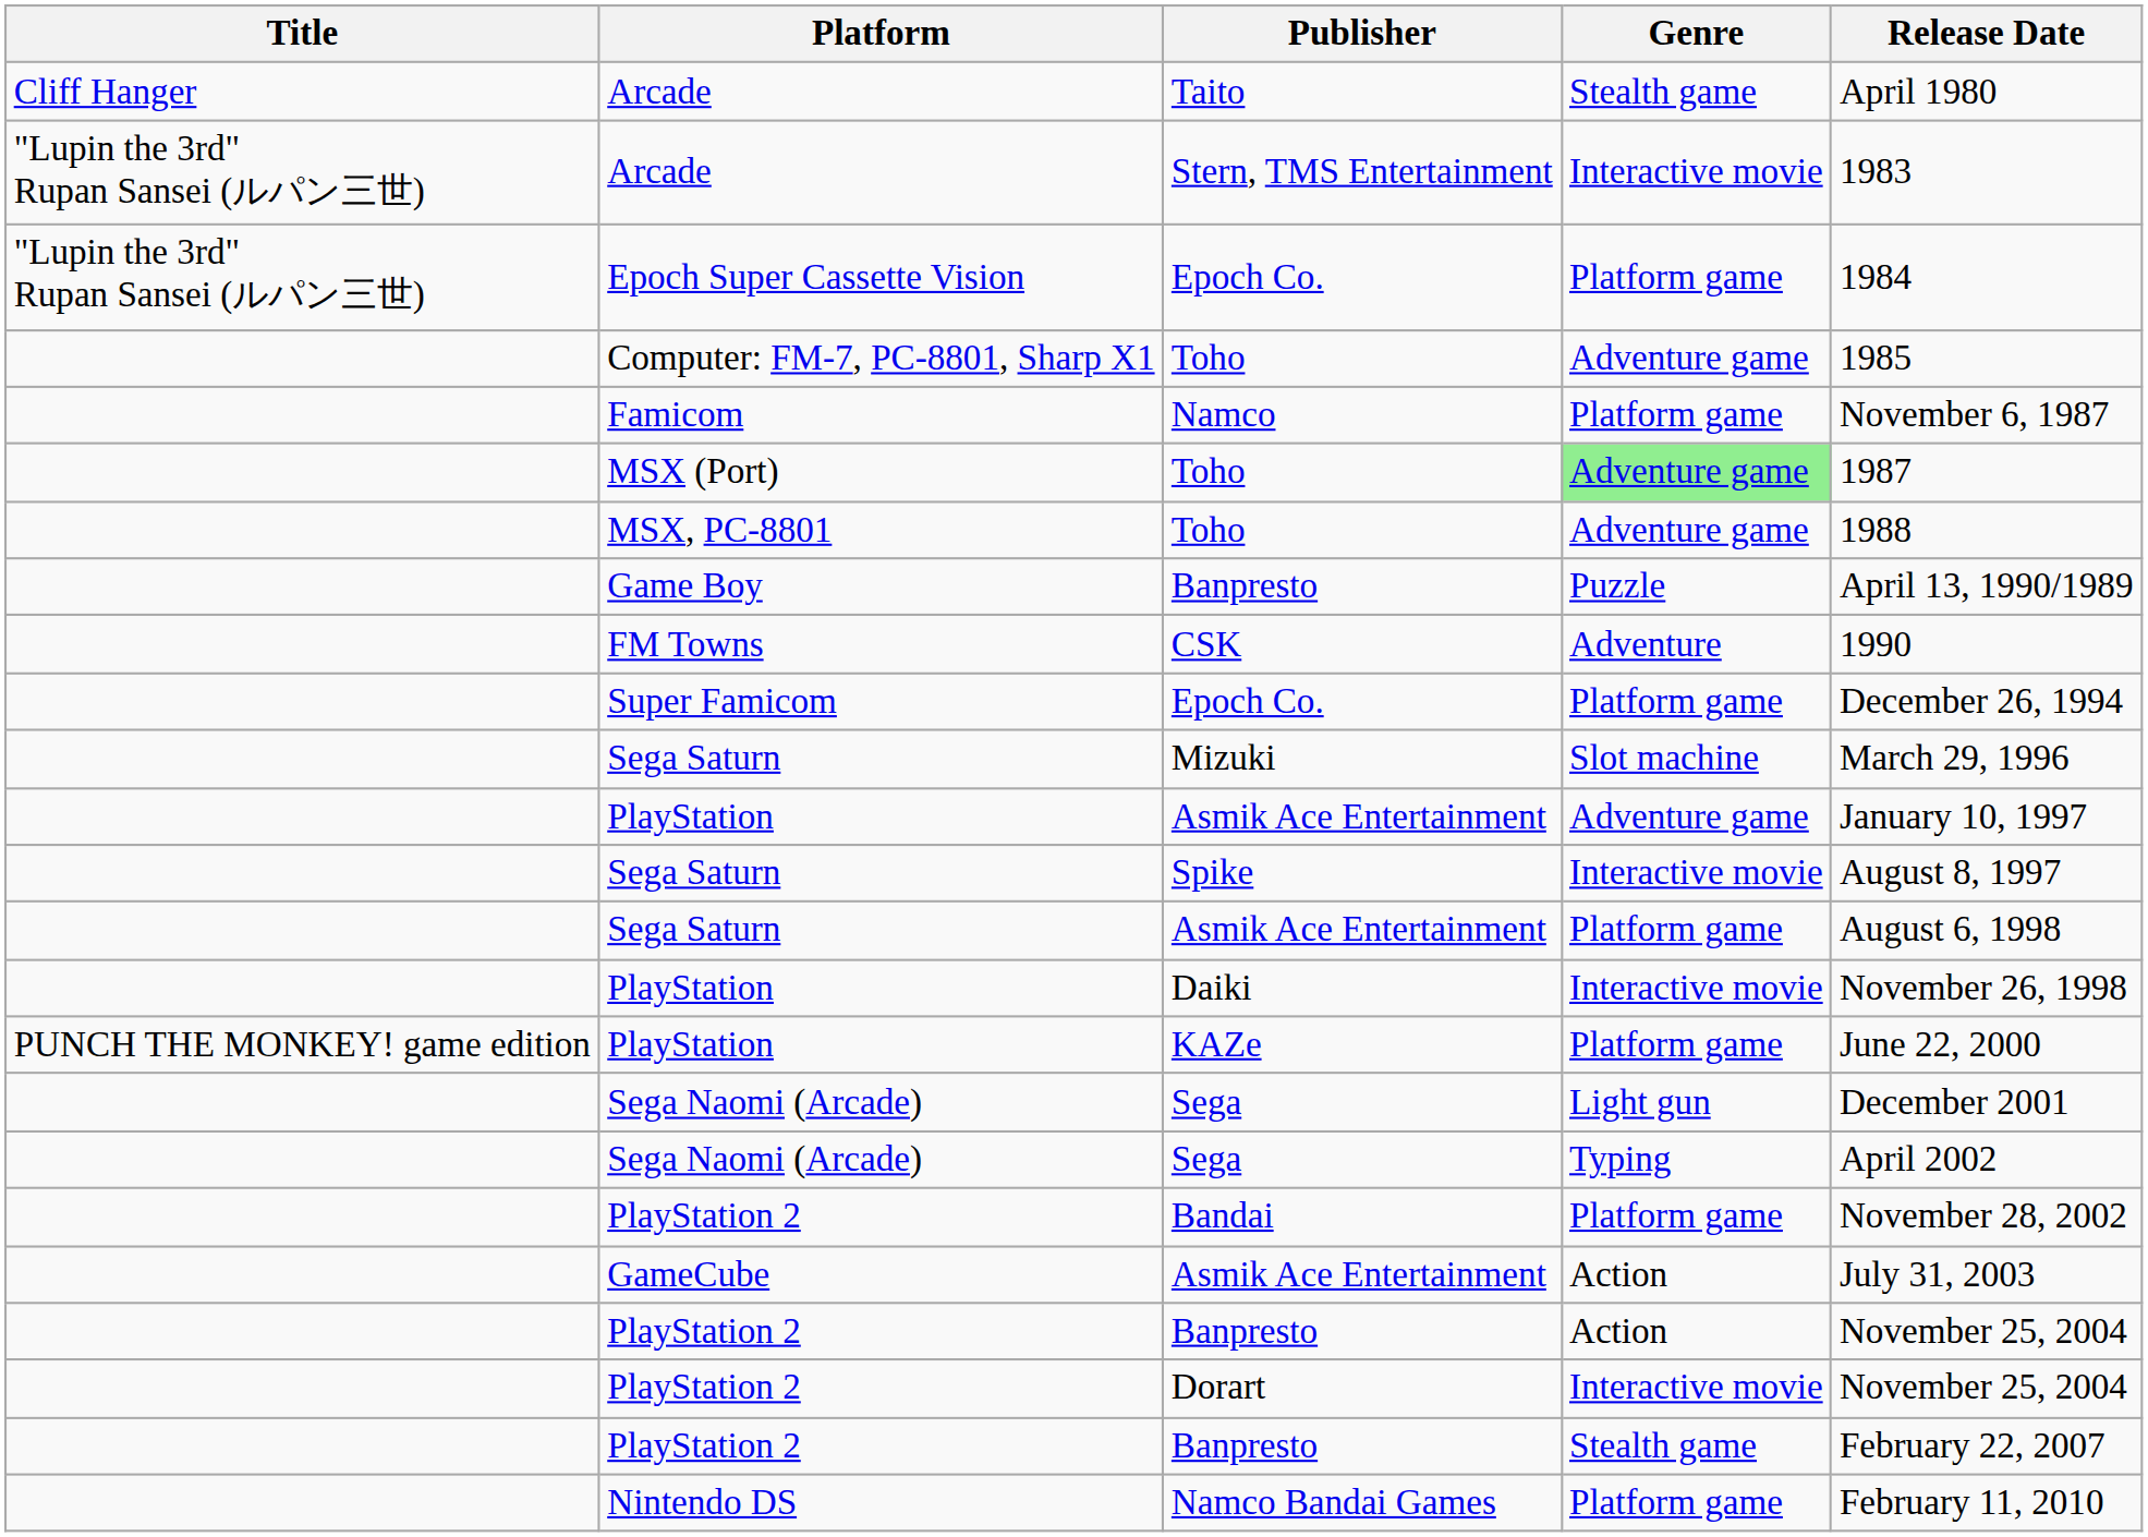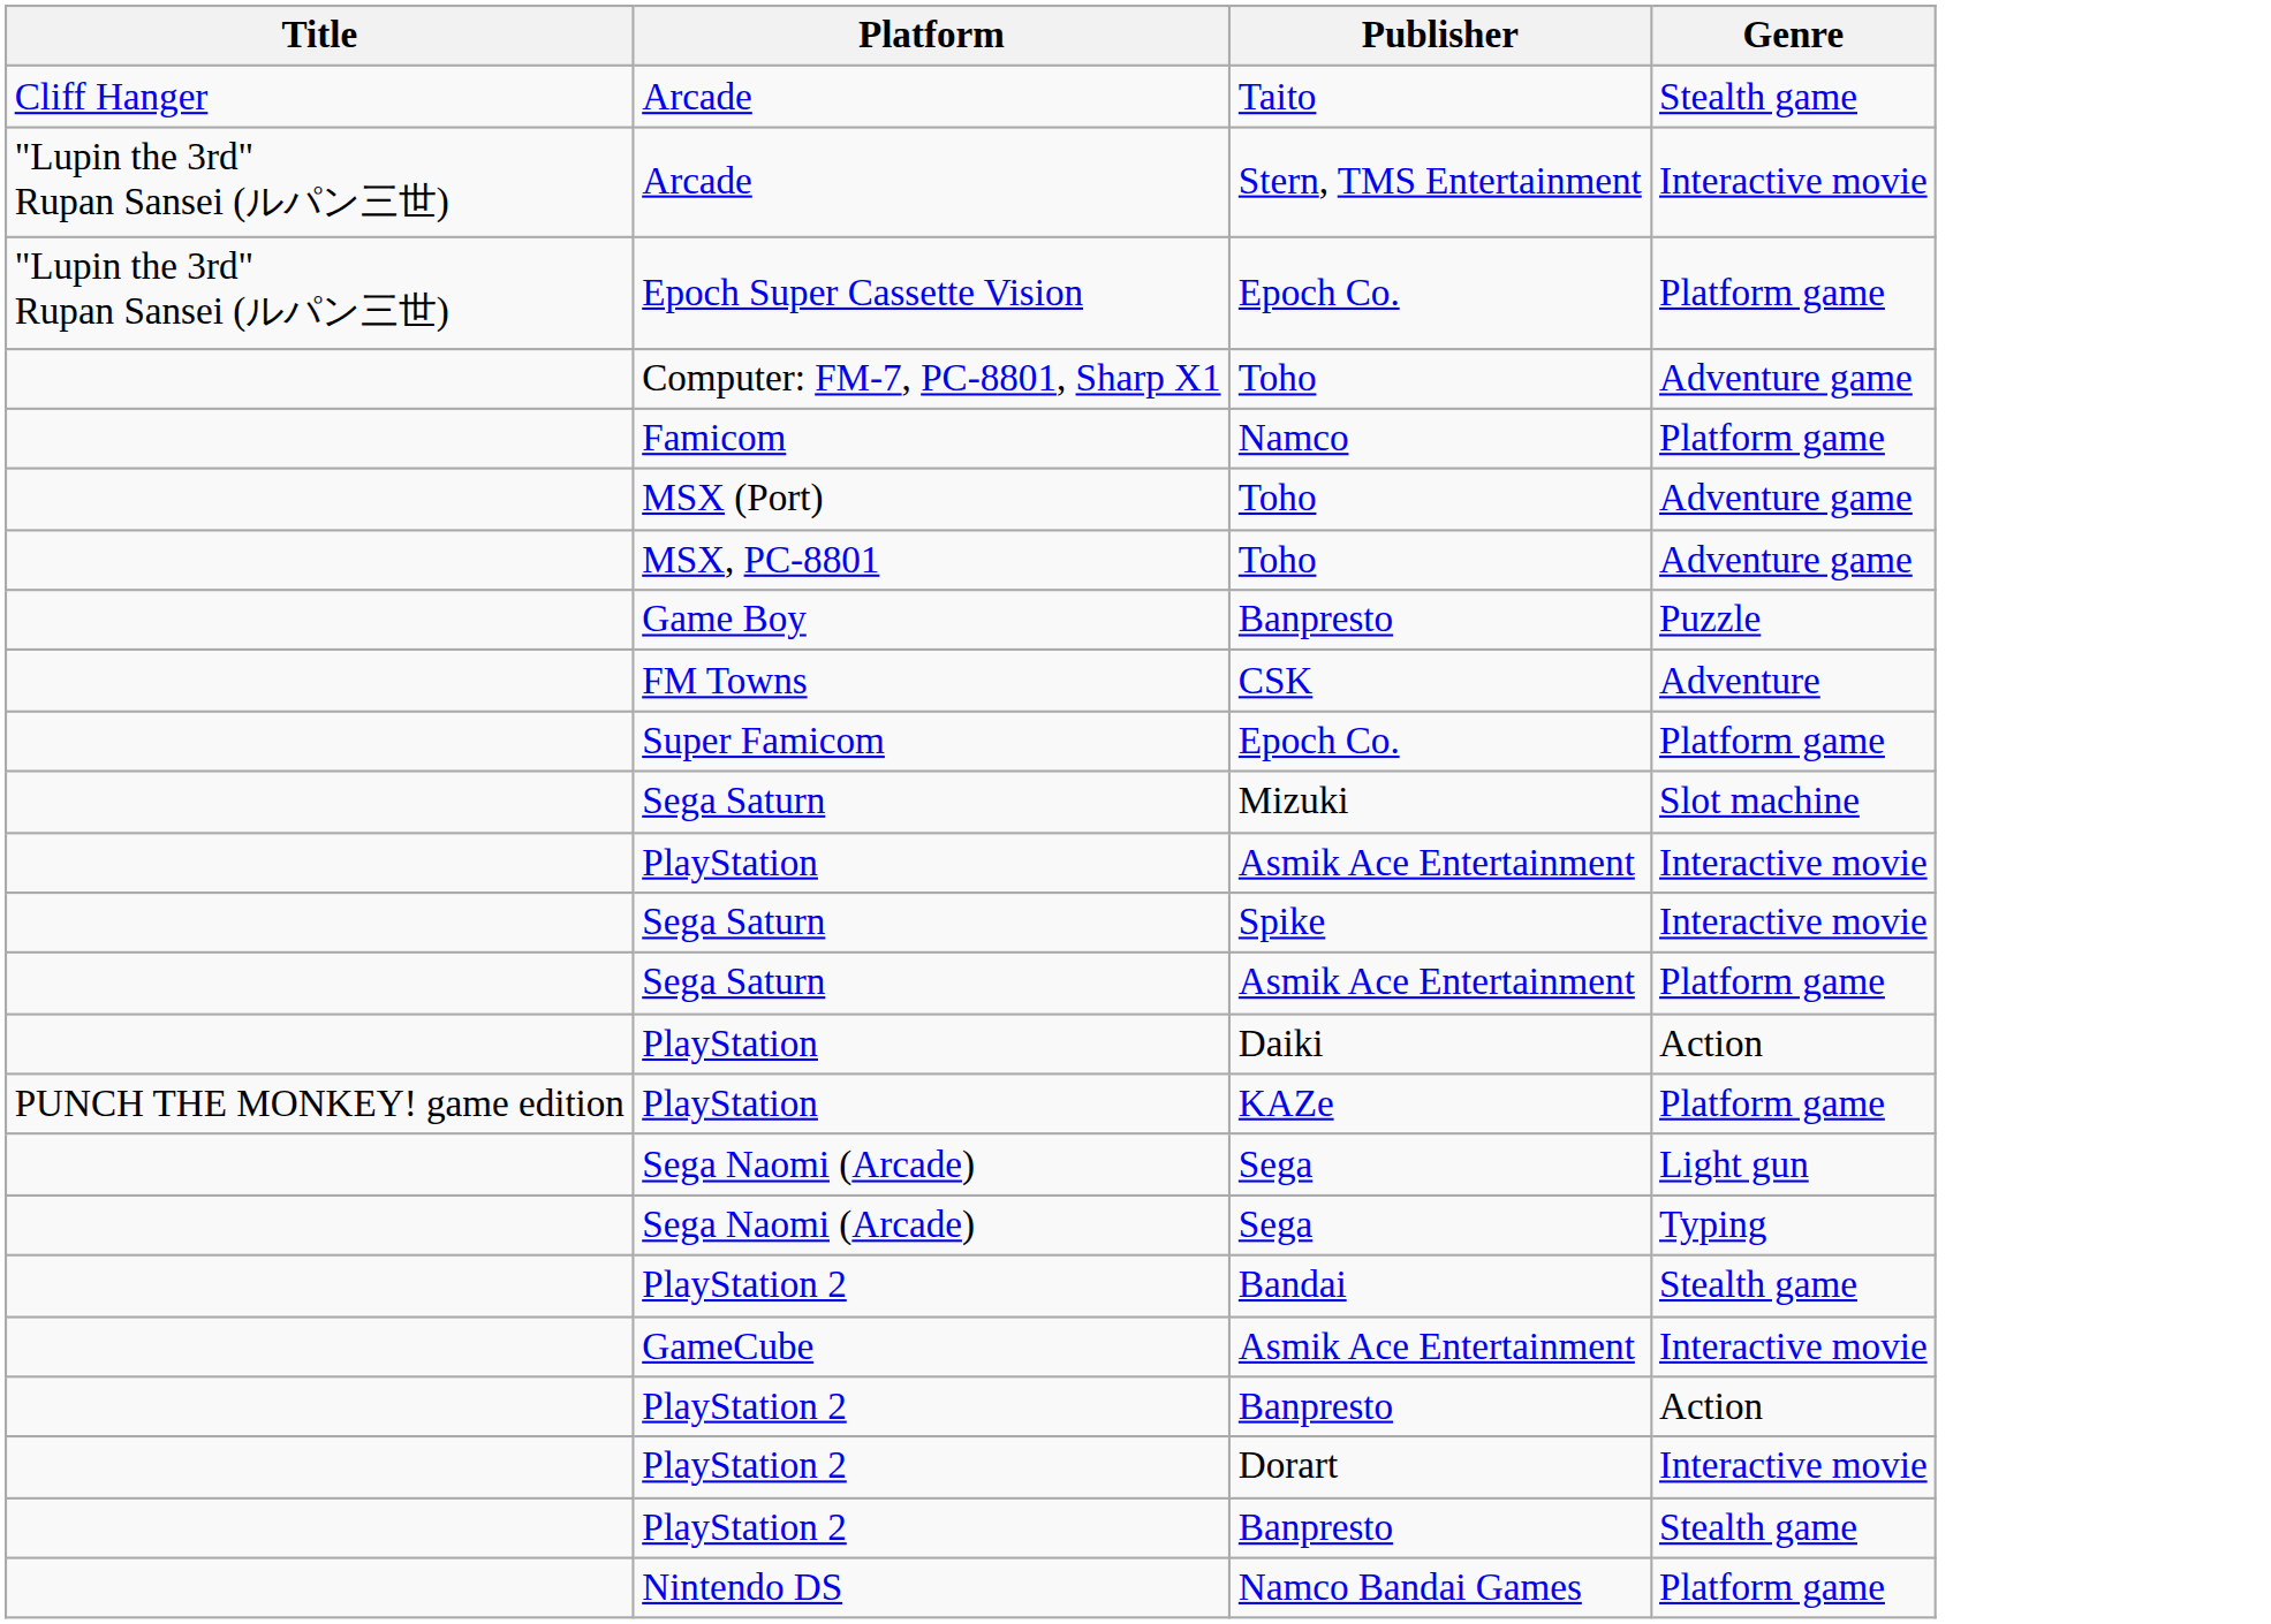 <table class="wikitable sortable">
 <tr>
 <th>Title</th>
 <th>Platform</th>
 <th>Publisher</th>
 <th>Genre</th>
-<th>Release Date</th>
 </tr>
 <tr>
 <td><a href='#'>Cliff Hanger</a></td>
 <td><a href='#'>Arcade</a></td>
 <td><a href='#'>Taito</a></td>
 <td><a href='#'>Stealth game</a></td>
-<td>April 1980</td>
 </tr>
 <tr>
 <td>"Lupin the 3rd"<br> Rupan Sansei (ルパン三世)</td>
 <td><a href='#'>Arcade</a></td>
 <td><a href='#'>Stern</a>, <a href='#'>TMS Entertainment</a></td>
 <td><a href='#'>Interactive movie</a></td>
-<td>1983</td>
 </tr>
 <tr>
 <td Lupin the 3rd (Epoch)>"Lupin the 3rd" <br> Rupan Sansei (ルパン三世)</td>
 <td><a href='#'>Epoch Super Cassette Vision</a></td>
 <td><a href='#'>Epoch Co.</a></td>
 <td><a href='#'>Platform game</a></td>
-<td>1984</td>
 </tr>
 <tr>
 <td></td>
 <td>Computer: <a href='#'>FM-7</a>, <a href='#'>PC-8801</a>, <a href='#'>Sharp X1</a></td>
 <td><a href='#'>Toho</a></td>
 <td><a href='#'>Adventure game</a></td>
-<td>1985</td>
 </tr>
 <tr>
 <td></td>
 <td><a href='#'>Famicom</a></td>
 <td><a href='#'>Namco</a></td>
 <td><a href='#'>Platform game</a></td>
-<td>November 6, 1987</td>
 </tr>
 <tr>
 <td></td>
 <td><a href='#'>MSX</a> (Port)</td>
 <td><a href='#'>Toho</a></td>
-<td style="background: lightgreen;"><a href='#'>Adventure game</a></td>
-<td>1987</td>
+<td><a href='#'>Adventure game</a></td>
 </tr>
 <tr>
 <td></td>
 <td><a href='#'>MSX</a>, <a href='#'>PC-8801</a></td>
 <td><a href='#'>Toho</a></td>
 <td><a href='#'>Adventure game</a></td>
-<td>1988</td>
 </tr>
 <tr>
 <td></td>
 <td><a href='#'>Game Boy</a></td>
 <td><a href='#'>Banpresto</a></td>
 <td><a href='#'>Puzzle</a></td>
-<td>April 13, 1990/1989</td>
 </tr>
 <tr>
 <td></td>
 <td><a href='#'>FM Towns</a></td>
 <td><a href='#'>CSK</a></td>
 <td><a href='#'>Adventure</a></td>
-<td>1990</td>
 </tr>
 <tr>
 <td></td>
 <td><a href='#'>Super Famicom</a></td>
 <td><a href='#'>Epoch Co.</a></td>
 <td><a href='#'>Platform game</a></td>
-<td>December 26, 1994</td>
 </tr>
 <tr>
 <td></td>
 <td><a href='#'>Sega Saturn</a></td>
 <td>Mizuki</td>
 <td><a href='#'>Slot machine</a></td>
-<td>March 29, 1996</td>
 </tr>
 <tr>
 <td></td>
 <td><a href='#'>PlayStation</a></td>
 <td><a href='#'>Asmik Ace Entertainment</a></td>
-<td><a href='#'>Adventure game</a></td>
-<td>January 10, 1997</td>
+<td><a href='#'>Interactive movie</a></td>
 </tr>
 <tr>
 <td></td>
 <td><a href='#'>Sega Saturn</a></td>
 <td><a href='#'>Spike</a></td>
 <td><a href='#'>Interactive movie</a></td>
-<td>August 8, 1997</td>
 </tr>
 <tr>
 <td></td>
 <td><a href='#'>Sega Saturn</a></td>
 <td><a href='#'>Asmik Ace Entertainment</a></td>
 <td><a href='#'>Platform game</a></td>
-<td>August 6, 1998 </td>
 </tr>
 <tr>
 <td></td>
 <td><a href='#'>PlayStation</a></td>
 <td>Daiki</td>
-<td><a href='#'>Interactive movie</a></td>
-<td>November 26, 1998</td>
+<td>Action</td>
 </tr>
 <tr>
 <td>PUNCH THE MONKEY! game edition</td>
 <td><a href='#'>PlayStation</a></td>
 <td><a href='#'>KAZe</a></td>
 <td><a href='#'>Platform game</a></td>
-<td>June 22, 2000</td>
 </tr>
 <tr>
 <td></td>
 <td><a href='#'>Sega Naomi</a> (<a href='#'>Arcade</a>)</td>
 <td><a href='#'>Sega</a></td>
 <td><a href='#'>Light gun</a></td>
-<td>December 2001</td>
 </tr>
 <tr>
 <td></td>
 <td><a href='#'>Sega Naomi</a> (<a href='#'>Arcade</a>)</td>
 <td><a href='#'>Sega</a></td>
 <td><a href='#'>Typing</a></td>
-<td>April 2002</td>
 </tr>
 <tr>
 <td></td>
 <td><a href='#'>PlayStation 2</a></td>
 <td><a href='#'>Bandai</a></td>
-<td><a href='#'>Platform game</a></td>
-<td>November 28, 2002 </td>
+<td><a href='#'>Stealth game</a></td>
 </tr>
 <tr>
 <td></td>
 <td><a href='#'>GameCube</a></td>
 <td><a href='#'>Asmik Ace Entertainment</a></td>
-<td>Action</td>
-<td>July 31, 2003</td>
+<td><a href='#'>Interactive movie</a></td>
 </tr>
 <tr>
 <td></td>
 <td><a href='#'>PlayStation 2</a></td>
 <td><a href='#'>Banpresto</a></td>
 <td>Action</td>
-<td>November 25, 2004</td>
 </tr>
 <tr>
 <td></td>
 <td><a href='#'>PlayStation 2</a></td>
 <td>Dorart</td>
 <td><a href='#'>Interactive movie</a></td>
-<td>November 25, 2004</td>
 </tr>
 <tr>
 <td></td>
 <td><a href='#'>PlayStation 2</a></td>
 <td><a href='#'>Banpresto</a></td>
 <td><a href='#'>Stealth game</a></td>
-<td>February 22, 2007</td>
 </tr>
 <tr>
 <td></td>
 <td><a href='#'>Nintendo DS</a></td>
 <td><a href='#'>Namco Bandai Games</a></td>
 <td><a href='#'>Platform game</a></td>
-<td>February 11, 2010</td>
 </tr>
 </table>
